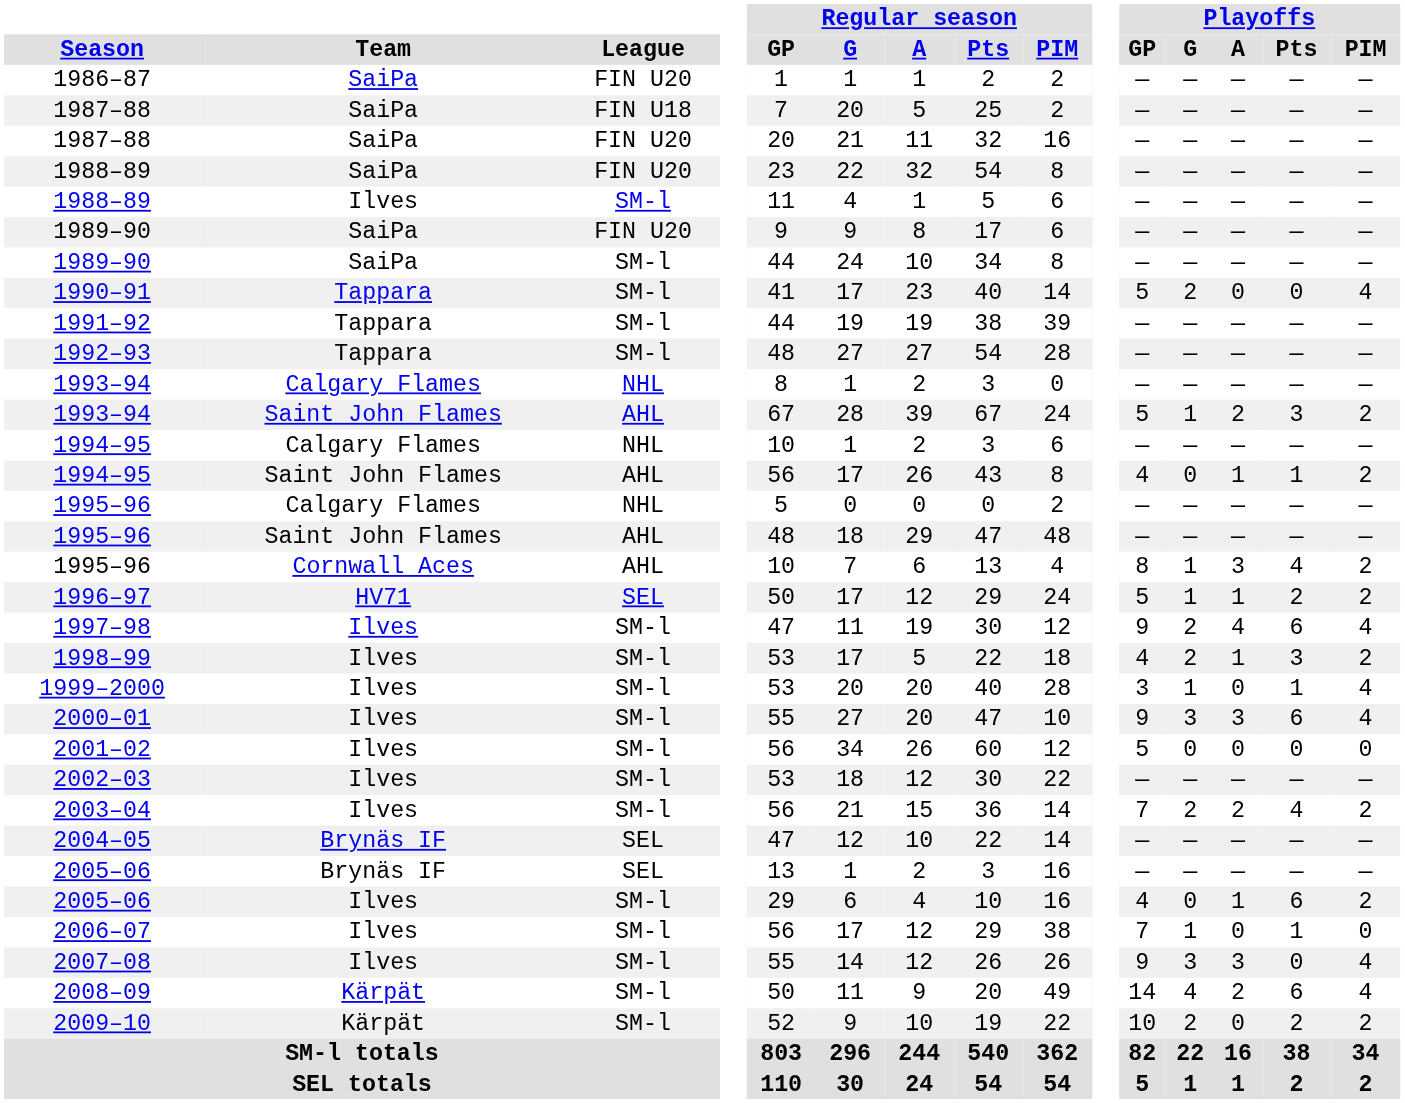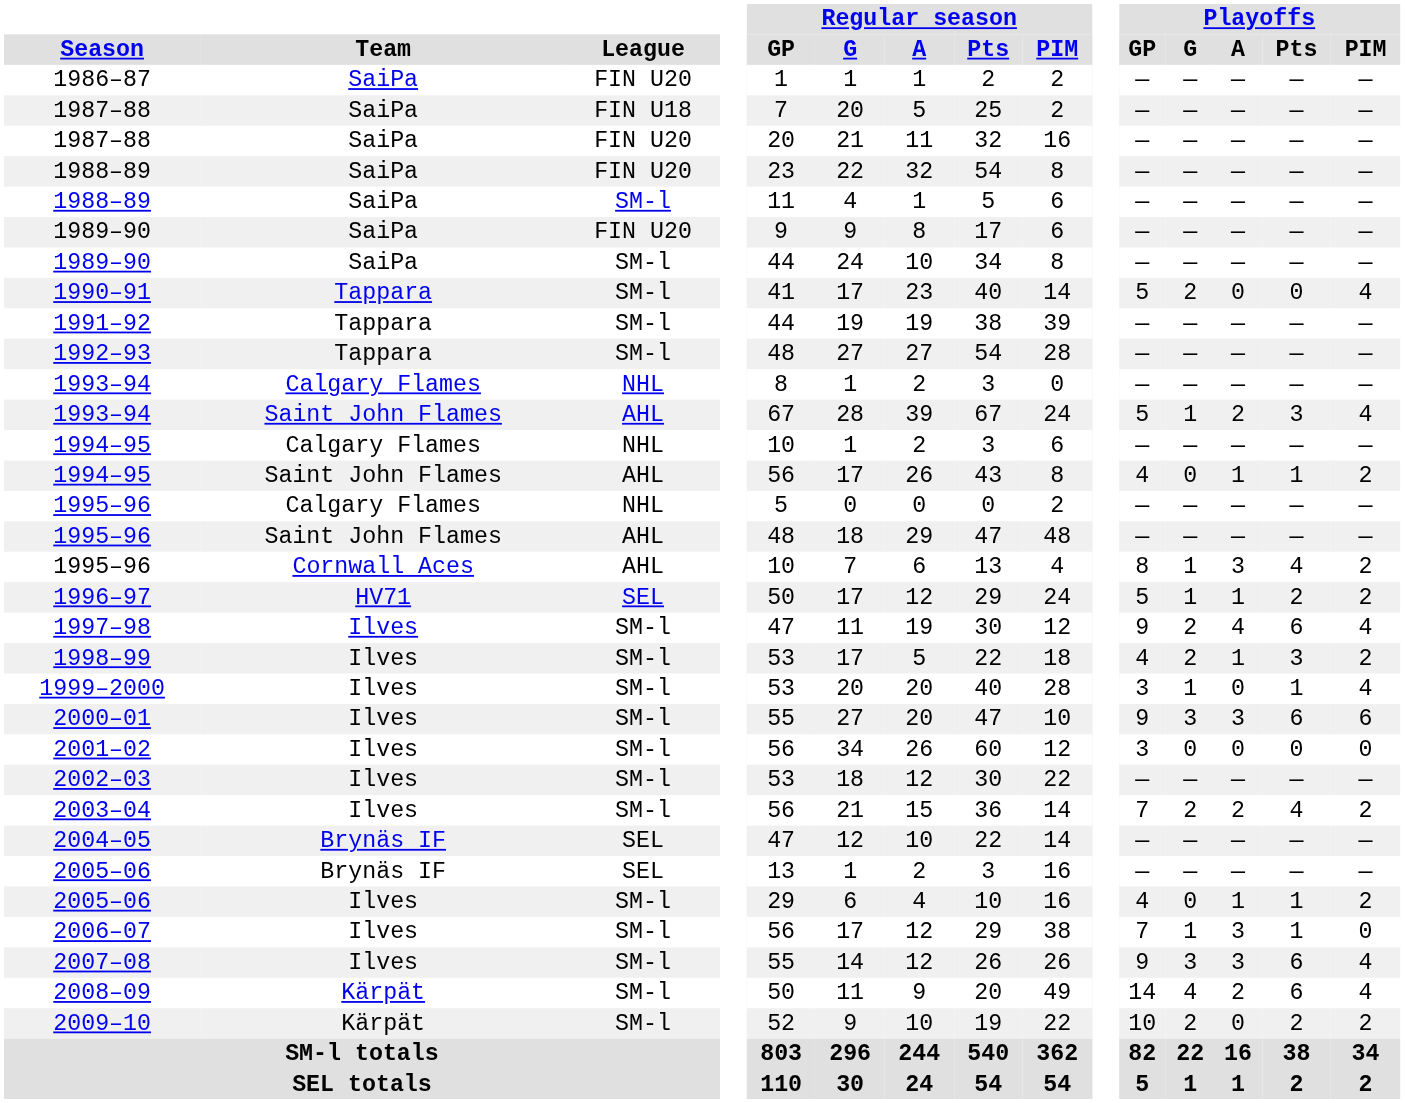 <table border="0" cellpadding="1" cellspacing="0" style="text-align:center; width:60em;">
 <tr style="background:#e0e0e0;">
 <th colspan="3"  bgcolor="#ffffff"> </th>
 <th rowspan="99" bgcolor="#ffffff"> </th>
 <th colspan="5"><a href='#'>Regular season</a></th>
 <th rowspan="99" bgcolor="#ffffff"> </th>
 <th colspan="5"><a href='#'>Playoffs</a></th>
 </tr>
 <tr style="background:#e0e0e0;">
 <th><a href='#'>Season</a></th>
 <th>Team</th>
 <th>League</th>
 <th>GP</th>
 <th><a href='#'>G</a></th>
 <th><a href='#'>A</a></th>
 <th><a href='#'>Pts</a></th>
 <th><a href='#'>PIM</a></th>
 <th>GP</th>
 <th>G</th>
 <th>A</th>
 <th>Pts</th>
 <th>PIM</th>
 </tr>
 <tr>
 <td>1986–87</td>
 <td><a href='#'>SaiPa</a></td>
 <td>FIN U20</td>
 <td>1</td>
 <td>1</td>
 <td>1</td>
 <td>2</td>
 <td>2</td>
 <td>—</td>
 <td>—</td>
 <td>—</td>
 <td>—</td>
 <td>—</td>
 </tr>
 <tr bgcolor="#f0f0f0">
 <td>1987–88</td>
 <td>SaiPa</td>
 <td>FIN U18</td>
 <td>7</td>
 <td>20</td>
 <td>5</td>
 <td>25</td>
 <td>2</td>
 <td>—</td>
 <td>—</td>
 <td>—</td>
 <td>—</td>
 <td>—</td>
 </tr>
 <tr>
 <td>1987–88</td>
 <td>SaiPa</td>
 <td>FIN U20</td>
 <td>20</td>
 <td>21</td>
 <td>11</td>
 <td>32</td>
 <td>16</td>
 <td>—</td>
 <td>—</td>
 <td>—</td>
 <td>—</td>
 <td>—</td>
 </tr>
 <tr bgcolor="#f0f0f0">
 <td>1988–89</td>
 <td>SaiPa</td>
 <td>FIN U20</td>
 <td>23</td>
 <td>22</td>
 <td>32</td>
 <td>54</td>
 <td>8</td>
 <td>—</td>
 <td>—</td>
 <td>—</td>
 <td>—</td>
 <td>—</td>
 </tr>
 <tr>
 <td><a href='#'>1988–89</a></td>
-<td>Ilves</td>
+<td>SaiPa</td>
 <td><a href='#'>SM-l</a></td>
 <td>11</td>
 <td>4</td>
 <td>1</td>
 <td>5</td>
 <td>6</td>
 <td>—</td>
 <td>—</td>
 <td>—</td>
 <td>—</td>
 <td>—</td>
 </tr>
 <tr bgcolor="#f0f0f0">
 <td>1989–90</td>
 <td>SaiPa</td>
 <td>FIN U20</td>
 <td>9</td>
 <td>9</td>
 <td>8</td>
 <td>17</td>
 <td>6</td>
 <td>—</td>
 <td>—</td>
 <td>—</td>
 <td>—</td>
 <td>—</td>
 </tr>
 <tr>
 <td><a href='#'>1989–90</a></td>
 <td>SaiPa</td>
 <td>SM-l</td>
 <td>44</td>
 <td>24</td>
 <td>10</td>
 <td>34</td>
 <td>8</td>
 <td>—</td>
 <td>—</td>
 <td>—</td>
 <td>—</td>
 <td>—</td>
 </tr>
 <tr bgcolor="#f0f0f0">
 <td><a href='#'>1990–91</a></td>
 <td><a href='#'>Tappara</a></td>
 <td>SM-l</td>
 <td>41</td>
 <td>17</td>
 <td>23</td>
 <td>40</td>
 <td>14</td>
 <td>5</td>
 <td>2</td>
 <td>0</td>
 <td>0</td>
 <td>4</td>
 </tr>
 <tr>
 <td><a href='#'>1991–92</a></td>
 <td>Tappara</td>
 <td>SM-l</td>
 <td>44</td>
 <td>19</td>
 <td>19</td>
 <td>38</td>
 <td>39</td>
 <td>—</td>
 <td>—</td>
 <td>—</td>
 <td>—</td>
 <td>—</td>
 </tr>
 <tr bgcolor="#f0f0f0">
 <td><a href='#'>1992–93</a></td>
 <td>Tappara</td>
 <td>SM-l</td>
 <td>48</td>
 <td>27</td>
 <td>27</td>
 <td>54</td>
 <td>28</td>
 <td>—</td>
 <td>—</td>
 <td>—</td>
 <td>—</td>
 <td>—</td>
 </tr>
 <tr>
 <td><a href='#'>1993–94</a></td>
 <td><a href='#'>Calgary Flames</a></td>
 <td><a href='#'>NHL</a></td>
 <td>8</td>
 <td>1</td>
 <td>2</td>
 <td>3</td>
 <td>0</td>
 <td>—</td>
 <td>—</td>
 <td>—</td>
 <td>—</td>
 <td>—</td>
 </tr>
 <tr bgcolor="#f0f0f0">
 <td><a href='#'>1993–94</a></td>
 <td><a href='#'>Saint John Flames</a></td>
 <td><a href='#'>AHL</a></td>
 <td>67</td>
 <td>28</td>
 <td>39</td>
 <td>67</td>
 <td>24</td>
 <td>5</td>
 <td>1</td>
 <td>2</td>
 <td>3</td>
-<td>2</td>
+<td>4</td>
 </tr>
 <tr>
 <td><a href='#'>1994–95</a></td>
 <td>Calgary Flames</td>
 <td>NHL</td>
 <td>10</td>
 <td>1</td>
 <td>2</td>
 <td>3</td>
 <td>6</td>
 <td>—</td>
 <td>—</td>
 <td>—</td>
 <td>—</td>
 <td>—</td>
 </tr>
 <tr bgcolor="#f0f0f0">
 <td><a href='#'>1994–95</a></td>
 <td>Saint John Flames</td>
 <td>AHL</td>
 <td>56</td>
 <td>17</td>
 <td>26</td>
 <td>43</td>
 <td>8</td>
 <td>4</td>
 <td>0</td>
 <td>1</td>
 <td>1</td>
 <td>2</td>
 </tr>
 <tr>
 <td><a href='#'>1995–96</a></td>
 <td>Calgary Flames</td>
 <td>NHL</td>
 <td>5</td>
 <td>0</td>
 <td>0</td>
 <td>0</td>
 <td>2</td>
 <td>—</td>
 <td>—</td>
 <td>—</td>
 <td>—</td>
 <td>—</td>
 </tr>
 <tr bgcolor="#f0f0f0">
 <td><a href='#'>1995–96</a></td>
 <td>Saint John Flames</td>
 <td>AHL</td>
 <td>48</td>
 <td>18</td>
 <td>29</td>
 <td>47</td>
 <td>48</td>
 <td>—</td>
 <td>—</td>
 <td>—</td>
 <td>—</td>
 <td>—</td>
 </tr>
 <tr>
 <td>1995–96</td>
 <td><a href='#'>Cornwall Aces</a></td>
 <td>AHL</td>
 <td>10</td>
 <td>7</td>
 <td>6</td>
 <td>13</td>
 <td>4</td>
 <td>8</td>
 <td>1</td>
 <td>3</td>
 <td>4</td>
 <td>2</td>
 </tr>
 <tr bgcolor="#f0f0f0">
 <td><a href='#'>1996–97</a></td>
 <td><a href='#'>HV71</a></td>
 <td><a href='#'>SEL</a></td>
 <td>50</td>
 <td>17</td>
 <td>12</td>
 <td>29</td>
 <td>24</td>
 <td>5</td>
 <td>1</td>
 <td>1</td>
 <td>2</td>
 <td>2</td>
 </tr>
 <tr>
 <td><a href='#'>1997–98</a></td>
 <td><a href='#'>Ilves</a></td>
 <td>SM-l</td>
 <td>47</td>
 <td>11</td>
 <td>19</td>
 <td>30</td>
 <td>12</td>
 <td>9</td>
 <td>2</td>
 <td>4</td>
 <td>6</td>
 <td>4</td>
 </tr>
 <tr bgcolor="#f0f0f0">
 <td><a href='#'>1998–99</a></td>
 <td>Ilves</td>
 <td>SM-l</td>
 <td>53</td>
 <td>17</td>
 <td>5</td>
 <td>22</td>
 <td>18</td>
 <td>4</td>
 <td>2</td>
 <td>1</td>
 <td>3</td>
 <td>2</td>
 </tr>
 <tr>
 <td><a href='#'>1999–2000</a></td>
 <td>Ilves</td>
 <td>SM-l</td>
 <td>53</td>
 <td>20</td>
 <td>20</td>
 <td>40</td>
 <td>28</td>
 <td>3</td>
 <td>1</td>
 <td>0</td>
 <td>1</td>
 <td>4</td>
 </tr>
 <tr bgcolor="#f0f0f0">
 <td><a href='#'>2000–01</a></td>
 <td>Ilves</td>
 <td>SM-l</td>
 <td>55</td>
 <td>27</td>
 <td>20</td>
 <td>47</td>
 <td>10</td>
 <td>9</td>
 <td>3</td>
 <td>3</td>
 <td>6</td>
-<td>4</td>
+<td>6</td>
 </tr>
 <tr>
 <td><a href='#'>2001–02</a></td>
 <td>Ilves</td>
 <td>SM-l</td>
 <td>56</td>
 <td>34</td>
 <td>26</td>
 <td>60</td>
 <td>12</td>
-<td>5</td>
+<td>3</td>
 <td>0</td>
 <td>0</td>
 <td>0</td>
 <td>0</td>
 </tr>
 <tr bgcolor="#f0f0f0">
 <td><a href='#'>2002–03</a></td>
 <td>Ilves</td>
 <td>SM-l</td>
 <td>53</td>
 <td>18</td>
 <td>12</td>
 <td>30</td>
 <td>22</td>
 <td>—</td>
 <td>—</td>
 <td>—</td>
 <td>—</td>
 <td>—</td>
 </tr>
 <tr>
 <td><a href='#'>2003–04</a></td>
 <td>Ilves</td>
 <td>SM-l</td>
 <td>56</td>
 <td>21</td>
 <td>15</td>
 <td>36</td>
 <td>14</td>
 <td>7</td>
 <td>2</td>
 <td>2</td>
 <td>4</td>
 <td>2</td>
 </tr>
 <tr bgcolor="#f0f0f0">
 <td><a href='#'>2004–05</a></td>
 <td><a href='#'>Brynäs IF</a></td>
 <td>SEL</td>
 <td>47</td>
 <td>12</td>
 <td>10</td>
 <td>22</td>
 <td>14</td>
 <td>—</td>
 <td>—</td>
 <td>—</td>
 <td>—</td>
 <td>—</td>
 </tr>
 <tr>
 <td><a href='#'>2005–06</a></td>
 <td>Brynäs IF</td>
 <td>SEL</td>
 <td>13</td>
 <td>1</td>
 <td>2</td>
 <td>3</td>
 <td>16</td>
 <td>—</td>
 <td>—</td>
 <td>—</td>
 <td>—</td>
 <td>—</td>
 </tr>
 <tr bgcolor="#f0f0f0">
 <td><a href='#'>2005–06</a></td>
 <td>Ilves</td>
 <td>SM-l</td>
 <td>29</td>
 <td>6</td>
 <td>4</td>
 <td>10</td>
 <td>16</td>
 <td>4</td>
 <td>0</td>
 <td>1</td>
-<td>6</td>
+<td>1</td>
 <td>2</td>
 </tr>
 <tr>
 <td><a href='#'>2006–07</a></td>
 <td>Ilves</td>
 <td>SM-l</td>
 <td>56</td>
 <td>17</td>
 <td>12</td>
 <td>29</td>
 <td>38</td>
 <td>7</td>
 <td>1</td>
-<td>0</td>
+<td>3</td>
 <td>1</td>
 <td>0</td>
 </tr>
 <tr bgcolor="#f0f0f0">
 <td><a href='#'>2007–08</a></td>
 <td>Ilves</td>
 <td>SM-l</td>
 <td>55</td>
 <td>14</td>
 <td>12</td>
 <td>26</td>
 <td>26</td>
 <td>9</td>
 <td>3</td>
 <td>3</td>
-<td>0</td>
+<td>6</td>
 <td>4</td>
 </tr>
 <tr>
 <td><a href='#'>2008–09</a></td>
 <td><a href='#'>Kärpät</a></td>
 <td>SM-l</td>
 <td>50</td>
 <td>11</td>
 <td>9</td>
 <td>20</td>
 <td>49</td>
 <td>14</td>
 <td>4</td>
 <td>2</td>
 <td>6</td>
 <td>4</td>
 </tr>
 <tr bgcolor="#f0f0f0">
 <td><a href='#'>2009–10</a></td>
 <td>Kärpät</td>
 <td>SM-l</td>
 <td>52</td>
 <td>9</td>
 <td>10</td>
 <td>19</td>
 <td>22</td>
 <td>10</td>
 <td>2</td>
 <td>0</td>
 <td>2</td>
 <td>2</td>
 </tr>
 <tr bgcolor="#e0e0e0">
 <th colspan="3">SM-l totals</th>
 <th>803</th>
 <th>296</th>
 <th>244</th>
 <th>540</th>
 <th>362</th>
 <th>82</th>
 <th>22</th>
 <th>16</th>
 <th>38</th>
 <th>34</th>
 </tr>
 <tr bgcolor="#e0e0e0">
 <th colspan="3">SEL totals</th>
 <th>110</th>
 <th>30</th>
 <th>24</th>
 <th>54</th>
 <th>54</th>
 <th>5</th>
 <th>1</th>
 <th>1</th>
 <th>2</th>
 <th>2</th>
 </tr>
 </table>
